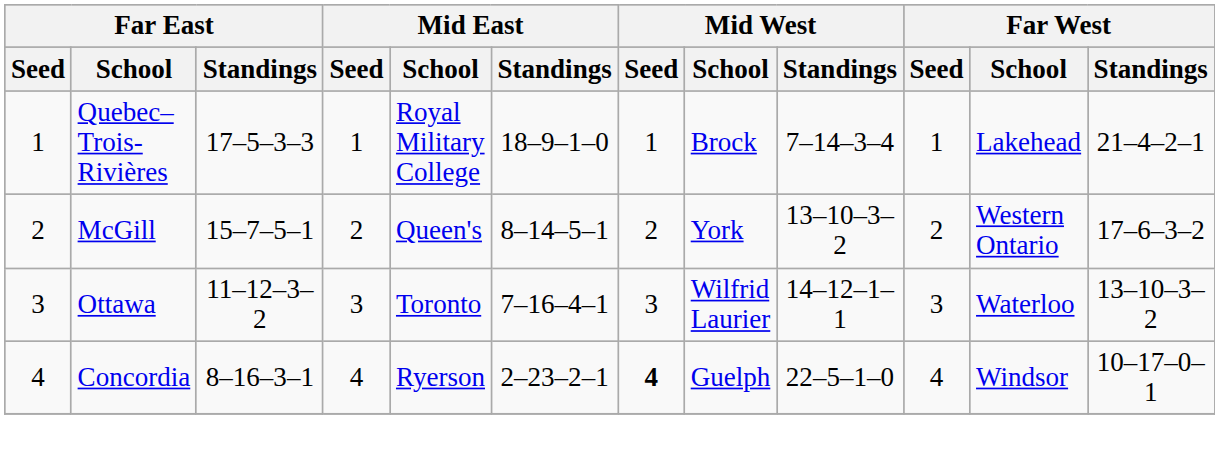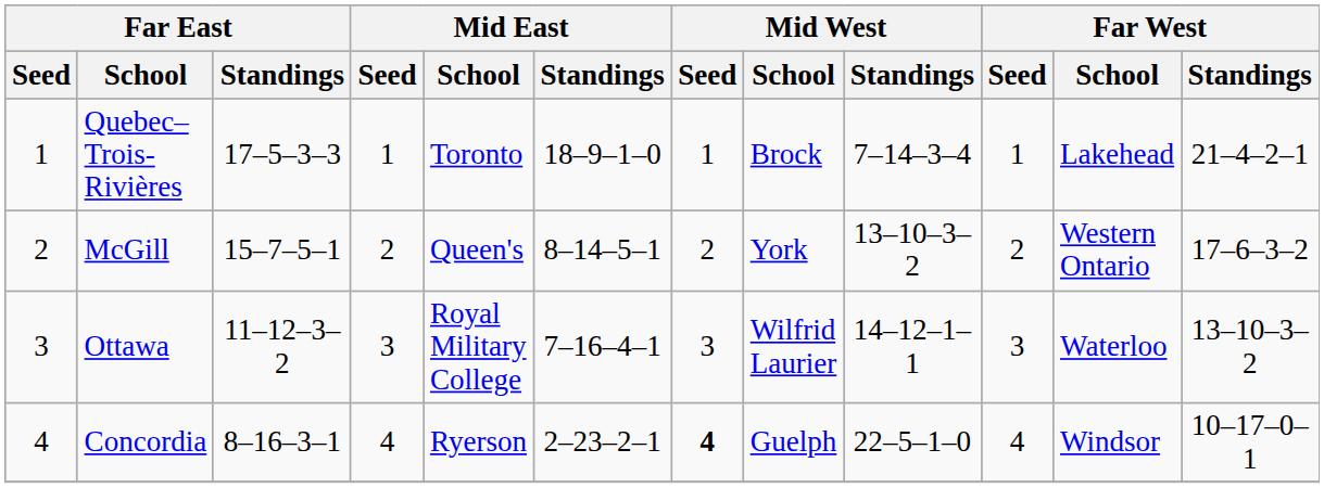 <table class="wikitable">
 <tr>
 <th colspan=3>Far East</th>
 <th colspan=3>Mid East</th>
 <th colspan=3>Mid West</th>
 <th colspan=3>Far West</th>
 </tr>
 <tr>
 <th>Seed</th>
 <th style="width:150px">School</th>
 <th>Standings</th>
 <th>Seed</th>
 <th style="width:150px">School</th>
 <th>Standings</th>
 <th>Seed</th>
 <th style="width:150px">School</th>
 <th>Standings</th>
 <th>Seed</th>
 <th style="width:150px">School</th>
 <th>Standings</th>
 </tr>
 <tr>
 <td align=center>1</td>
 <td><a href='#'>Quebec–Trois-Rivières</a></td>
 <td align=center>17–5–3–3</td>
 <td align=center>1</td>
-<td><a href='#'>Royal Military College</a></td>
+<td><a href='#'>Toronto</a></td>
 <td align=center>18–9–1–0</td>
 <td align=center>1</td>
 <td><a href='#'>Brock</a></td>
 <td align=center>7–14–3–4</td>
 <td align=center>1</td>
 <td><a href='#'>Lakehead</a></td>
 <td align=center>21–4–2–1</td>
 </tr>
 <tr>
 <td align=center>2</td>
 <td><a href='#'>McGill</a></td>
 <td align=center>15–7–5–1</td>
 <td align=center>2</td>
 <td><a href='#'>Queen's</a></td>
 <td align=center>8–14–5–1</td>
 <td align=center>2</td>
 <td><a href='#'>York</a></td>
 <td align=center>13–10–3–2</td>
 <td align=center>2</td>
 <td><a href='#'>Western Ontario</a></td>
 <td align=center>17–6–3–2</td>
 </tr>
 <tr>
 <td align=center>3</td>
 <td><a href='#'>Ottawa</a></td>
 <td align=center>11–12–3–2</td>
 <td align=center>3</td>
-<td><a href='#'>Toronto</a></td>
+<td><a href='#'>Royal Military College</a></td>
 <td align=center>7–16–4–1</td>
 <td align=center>3</td>
 <td><a href='#'>Wilfrid Laurier</a></td>
 <td align=center>14–12–1–1</td>
 <td align=center>3</td>
 <td><a href='#'>Waterloo</a></td>
 <td align=center>13–10–3–2</td>
 </tr>
 <tr>
 <td align=center>4</td>
 <td><a href='#'>Concordia</a></td>
 <td align=center>8–16–3–1</td>
 <td align=center>4</td>
 <td><a href='#'>Ryerson</a></td>
 <td align=center>2–23–2–1</td>
 <td align=center><strong>4</strong></td>
 <td><a href='#'>Guelph</a></td>
 <td align=center>22–5–1–0</td>
 <td align=center>4</td>
 <td><a href='#'>Windsor</a></td>
 <td align=center>10–17–0–1</td>
 </tr>
 <tr>
 </tr>
 </table>
